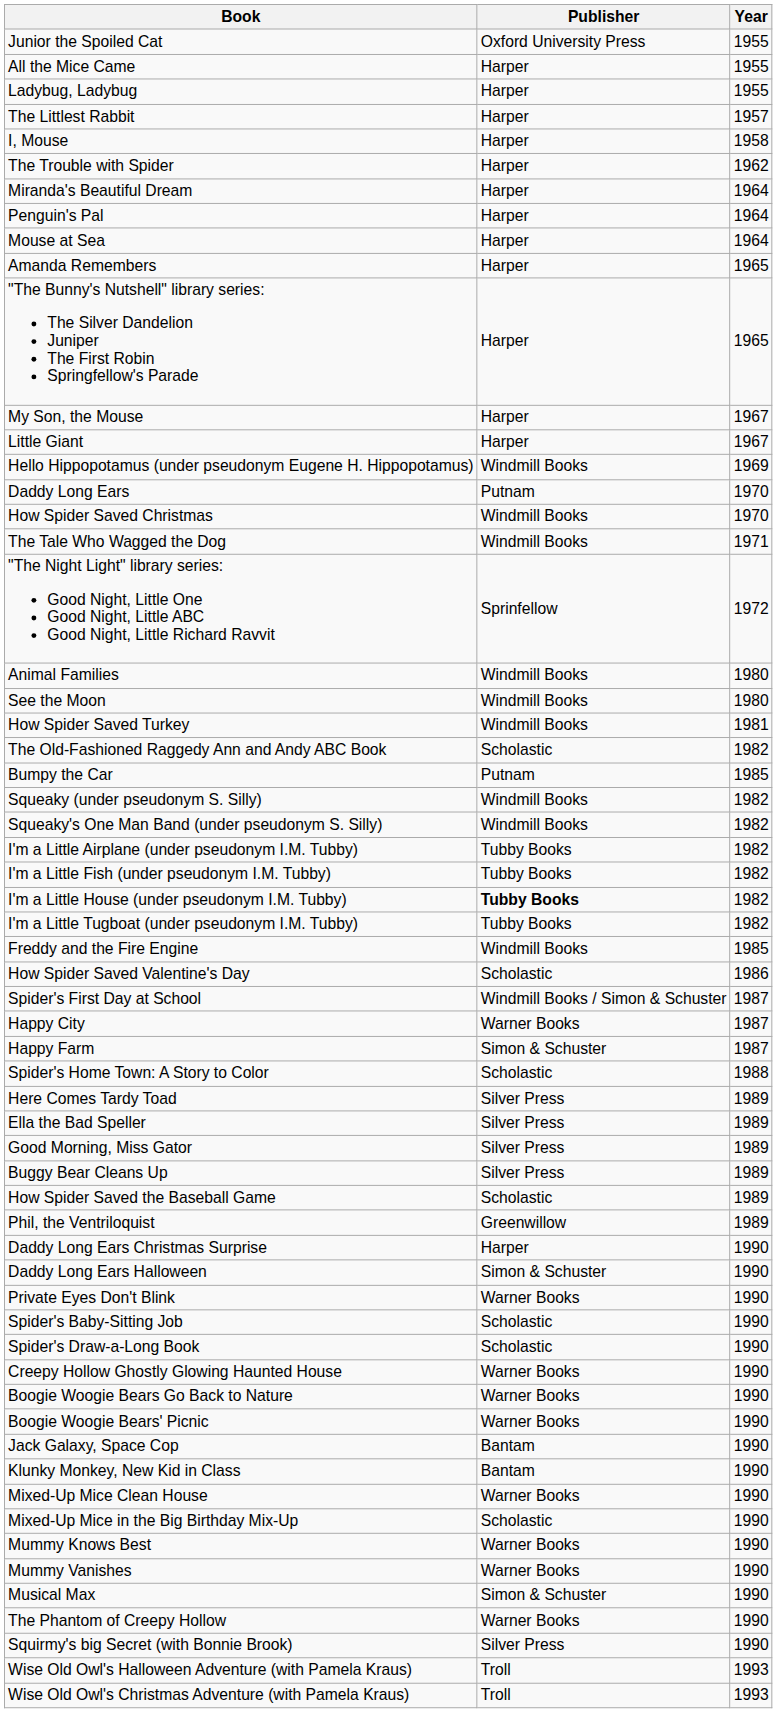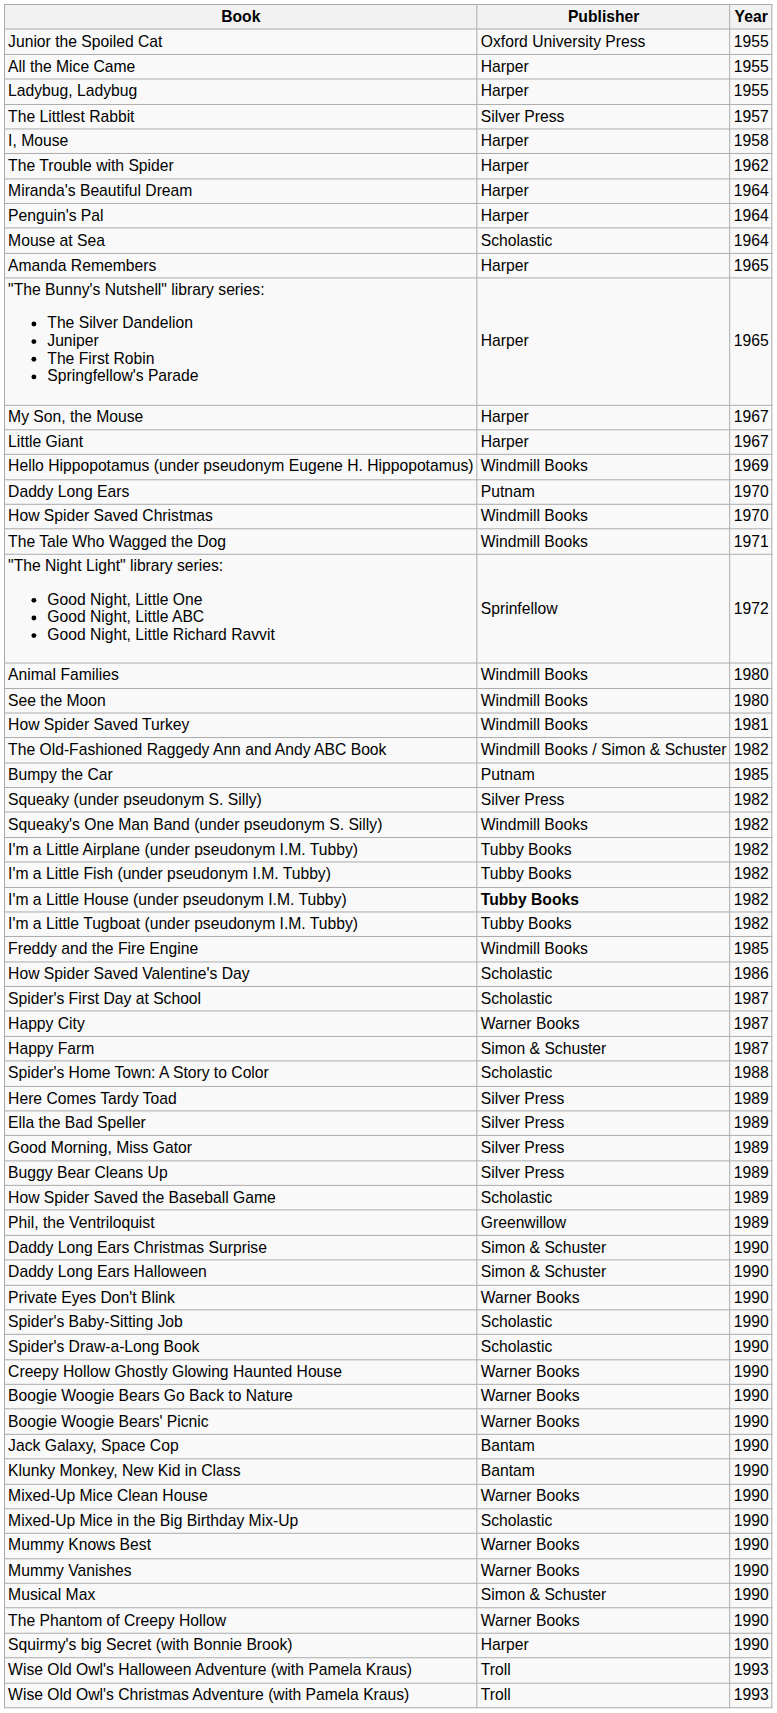 <table class="wikitable">
 <tr>
 <th>Book</th>
 <th>Publisher</th>
 <th>Year</th>
 </tr>
 <tr>
 <td>Junior the Spoiled Cat</td>
 <td>Oxford University Press</td>
 <td>1955</td>
 </tr>
 <tr>
 <td>All the Mice Came</td>
 <td>Harper</td>
 <td>1955</td>
 </tr>
 <tr>
 <td>Ladybug, Ladybug</td>
 <td>Harper</td>
 <td>1955</td>
 </tr>
 <tr>
 <td>The Littlest Rabbit</td>
-<td>Harper</td>
+<td>Silver Press</td>
 <td>1957</td>
 </tr>
 <tr>
 <td>I, Mouse</td>
 <td>Harper</td>
 <td>1958</td>
 </tr>
 <tr>
 <td>The Trouble with Spider</td>
 <td>Harper</td>
 <td>1962</td>
 </tr>
 <tr>
 <td>Miranda's Beautiful Dream</td>
 <td>Harper</td>
 <td>1964</td>
 </tr>
 <tr>
 <td>Penguin's Pal</td>
 <td>Harper</td>
 <td>1964</td>
 </tr>
 <tr>
 <td>Mouse at Sea</td>
-<td>Harper</td>
+<td>Scholastic</td>
 <td>1964</td>
 </tr>
 <tr>
 <td>Amanda Remembers</td>
 <td>Harper</td>
 <td>1965</td>
 </tr>
 <tr>
 <td>"The Bunny's Nutshell" library series:<br><ul><li>The Silver Dandelion</li><li>Juniper</li><li>The First Robin</li><li>Springfellow's Parade</li></ul></td>
 <td>Harper</td>
 <td>1965</td>
 </tr>
 <tr>
 <td>My Son, the Mouse</td>
 <td>Harper</td>
 <td>1967</td>
 </tr>
 <tr>
 <td>Little Giant</td>
 <td>Harper</td>
 <td>1967</td>
 </tr>
 <tr>
 <td>Hello Hippopotamus (under pseudonym Eugene H. Hippopotamus)</td>
 <td>Windmill Books</td>
 <td>1969</td>
 </tr>
 <tr>
 <td>Daddy Long Ears</td>
 <td>Putnam</td>
 <td>1970</td>
 </tr>
 <tr>
 <td>How Spider Saved Christmas</td>
 <td>Windmill Books</td>
 <td>1970</td>
 </tr>
 <tr>
 <td>The Tale Who Wagged the Dog</td>
 <td>Windmill Books</td>
 <td>1971</td>
 </tr>
 <tr>
 <td>"The Night Light" library series:<br><ul><li>Good Night, Little One</li><li>Good Night, Little ABC</li><li>Good Night, Little Richard Ravvit</li></ul></td>
 <td>Sprinfellow</td>
 <td>1972</td>
 </tr>
 <tr>
 <td>Animal Families</td>
 <td>Windmill Books</td>
 <td>1980</td>
 </tr>
 <tr>
 <td>See the Moon</td>
 <td>Windmill Books</td>
 <td>1980</td>
 </tr>
 <tr>
 <td>How Spider Saved Turkey</td>
 <td>Windmill Books</td>
 <td>1981</td>
 </tr>
 <tr>
 <td>The Old-Fashioned Raggedy Ann and Andy ABC Book</td>
-<td>Scholastic</td>
+<td>Windmill Books / Simon & Schuster</td>
 <td>1982</td>
 </tr>
 <tr>
 <td>Bumpy the Car</td>
 <td>Putnam</td>
 <td>1985</td>
 </tr>
 <tr>
 <td>Squeaky (under pseudonym S. Silly)</td>
-<td>Windmill Books</td>
+<td>Silver Press</td>
 <td>1982</td>
 </tr>
 <tr>
 <td>Squeaky's One Man Band (under pseudonym S. Silly)</td>
 <td>Windmill Books</td>
 <td>1982</td>
 </tr>
 <tr>
 <td>I'm a Little Airplane (under pseudonym I.M. Tubby)</td>
 <td>Tubby Books</td>
 <td>1982</td>
 </tr>
 <tr>
 <td>I'm a Little Fish (under pseudonym I.M. Tubby)</td>
 <td>Tubby Books</td>
 <td>1982</td>
 </tr>
 <tr>
 <td>I'm a Little House (under pseudonym I.M. Tubby)</td>
 <td><strong>Tubby Books</strong></td>
 <td>1982</td>
 </tr>
 <tr>
 <td>I'm a Little Tugboat (under pseudonym I.M. Tubby)</td>
 <td>Tubby Books</td>
 <td>1982</td>
 </tr>
 <tr>
 <td>Freddy and the Fire Engine</td>
 <td>Windmill Books</td>
 <td>1985</td>
 </tr>
 <tr>
 <td>How Spider Saved Valentine's Day</td>
 <td>Scholastic</td>
 <td>1986</td>
 </tr>
 <tr>
 <td>Spider's First Day at School</td>
-<td>Windmill Books / Simon & Schuster</td>
+<td>Scholastic</td>
 <td>1987</td>
 </tr>
 <tr>
 <td>Happy City</td>
 <td>Warner Books</td>
 <td>1987</td>
 </tr>
 <tr>
 <td>Happy Farm</td>
 <td>Simon & Schuster</td>
 <td>1987</td>
 </tr>
 <tr>
 <td>Spider's Home Town: A Story to Color</td>
 <td>Scholastic</td>
 <td>1988</td>
 </tr>
 <tr>
 <td>Here Comes Tardy Toad</td>
 <td>Silver Press</td>
 <td>1989</td>
 </tr>
 <tr>
 <td>Ella the Bad Speller</td>
 <td>Silver Press</td>
 <td>1989</td>
 </tr>
 <tr>
 <td>Good Morning, Miss Gator</td>
 <td>Silver Press</td>
 <td>1989</td>
 </tr>
 <tr>
 <td>Buggy Bear Cleans Up</td>
 <td>Silver Press</td>
 <td>1989</td>
 </tr>
 <tr>
 <td>How Spider Saved the Baseball Game</td>
 <td>Scholastic</td>
 <td>1989</td>
 </tr>
 <tr>
 <td>Phil, the Ventriloquist</td>
 <td>Greenwillow</td>
 <td>1989</td>
 </tr>
 <tr>
 <td>Daddy Long Ears Christmas Surprise</td>
-<td>Harper</td>
+<td>Simon & Schuster</td>
 <td>1990</td>
 </tr>
 <tr>
 <td>Daddy Long Ears Halloween</td>
 <td>Simon & Schuster</td>
 <td>1990</td>
 </tr>
 <tr>
 <td>Private Eyes Don't Blink</td>
 <td>Warner Books</td>
 <td>1990</td>
 </tr>
 <tr>
 <td>Spider's Baby-Sitting Job</td>
 <td>Scholastic</td>
 <td>1990</td>
 </tr>
 <tr>
 <td>Spider's Draw-a-Long Book</td>
 <td>Scholastic</td>
 <td>1990</td>
 </tr>
 <tr>
 <td>Creepy Hollow Ghostly Glowing Haunted House</td>
 <td>Warner Books</td>
 <td>1990</td>
 </tr>
 <tr>
 <td>Boogie Woogie Bears Go Back to Nature</td>
 <td>Warner Books</td>
 <td>1990</td>
 </tr>
 <tr>
 <td>Boogie Woogie Bears' Picnic</td>
 <td>Warner Books</td>
 <td>1990</td>
 </tr>
 <tr>
 <td>Jack Galaxy, Space Cop</td>
 <td>Bantam</td>
 <td>1990</td>
 </tr>
 <tr>
 <td>Klunky Monkey, New Kid in Class</td>
 <td>Bantam</td>
 <td>1990</td>
 </tr>
 <tr>
 <td>Mixed-Up Mice Clean House</td>
 <td>Warner Books</td>
 <td>1990</td>
 </tr>
 <tr>
 <td>Mixed-Up Mice in the Big Birthday Mix-Up</td>
 <td>Scholastic</td>
 <td>1990</td>
 </tr>
 <tr>
 <td>Mummy Knows Best</td>
 <td>Warner Books</td>
 <td>1990</td>
 </tr>
 <tr>
 <td>Mummy Vanishes</td>
 <td>Warner Books</td>
 <td>1990</td>
 </tr>
 <tr>
 <td>Musical Max</td>
 <td>Simon & Schuster</td>
 <td>1990</td>
 </tr>
 <tr>
 <td>The Phantom of Creepy Hollow</td>
 <td>Warner Books</td>
 <td>1990</td>
 </tr>
 <tr>
 <td>Squirmy's big Secret (with Bonnie Brook)</td>
-<td>Silver Press</td>
+<td>Harper</td>
 <td>1990</td>
 </tr>
 <tr>
 <td>Wise Old Owl's Halloween Adventure (with Pamela Kraus)</td>
 <td>Troll</td>
 <td>1993</td>
 </tr>
 <tr>
 <td>Wise Old Owl's Christmas Adventure (with Pamela Kraus)</td>
 <td>Troll</td>
 <td>1993</td>
 </tr>
 </table>
